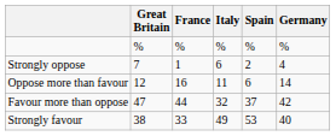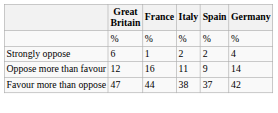 <table class="wikitable sortable">
 <tr>
 <th></th>
 <th>Great <br> Britain</th>
 <th>France</th>
 <th>Italy</th>
 <th>Spain</th>
 <th>Germany</th>
 </tr>
 <tr>
 <td></td>
 <td>%</td>
 <td>%</td>
 <td>%</td>
 <td>%</td>
 <td>%</td>
 </tr>
 <tr>
 <td>Strongly oppose</td>
-<td>7</td>
+<td>6</td>
 <td>1</td>
-<td>6</td>
+<td>2</td>
 <td>2</td>
 <td>4</td>
 </tr>
 <tr>
 <td>Oppose more than favour</td>
 <td>12</td>
 <td>16</td>
 <td>11</td>
-<td>6</td>
+<td>9</td>
 <td>14</td>
 </tr>
 <tr>
 <td>Favour more than oppose</td>
 <td>47</td>
 <td>44</td>
-<td>32</td>
+<td>38</td>
 <td>37</td>
 <td>42</td>
 </tr>
-<tr>
-<td>Strongly favour</td>
-<td>38</td>
-<td>33</td>
-<td>49</td>
-<td>53</td>
-<td>40</td>
-</tr>
 </table>
